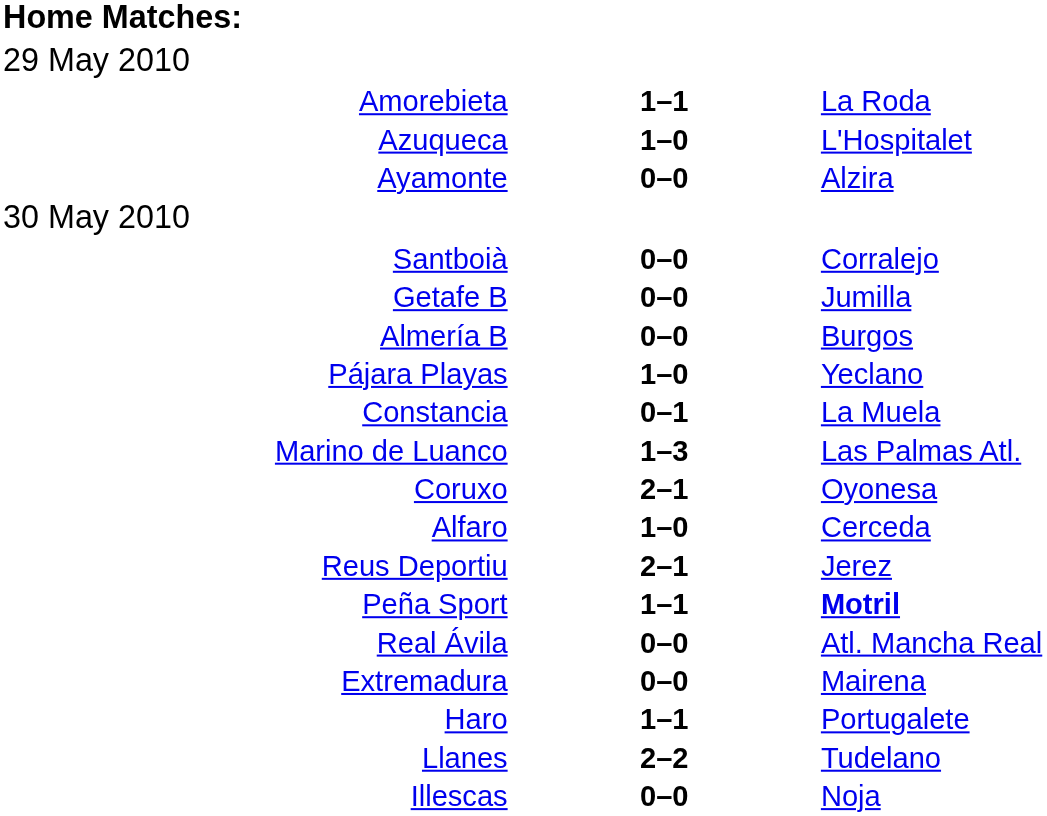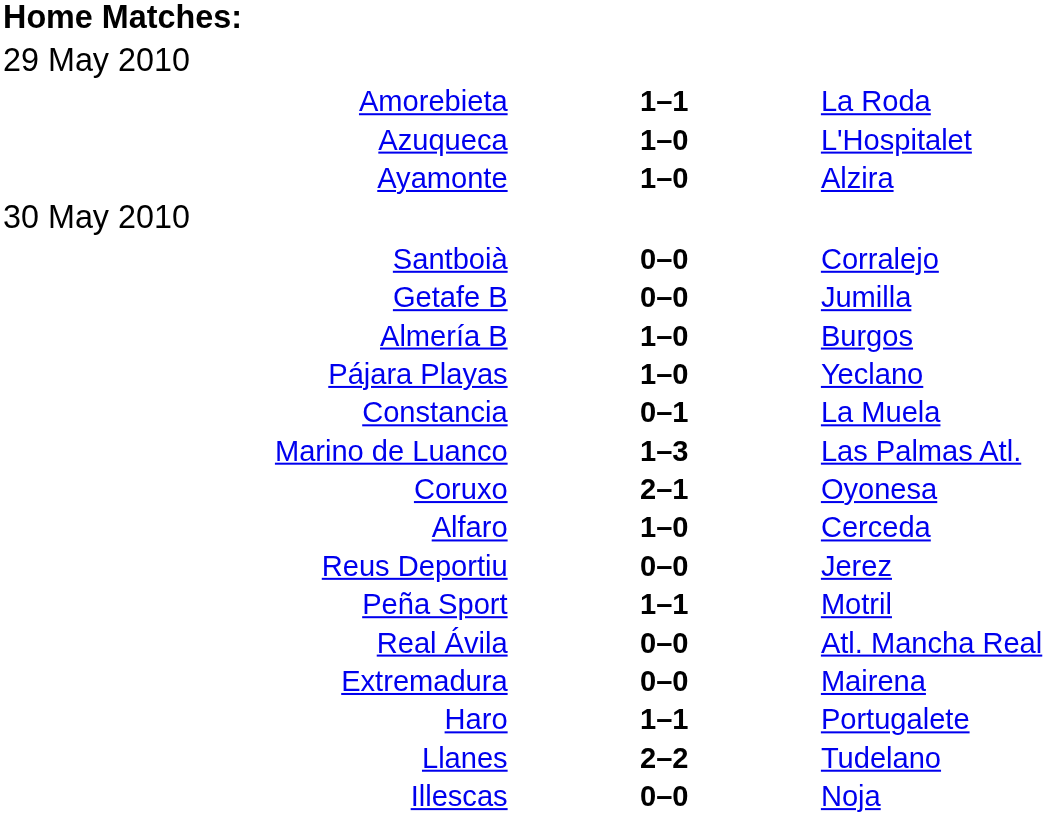 <table width=100% cellspacing=1>
 <tr>
 <th width=20%></th>
 <th width=12%></th>
 <th width=20%></th>
 <th></th>
 </tr>
 <tr>
 <td><strong>Home Matches:</strong></td>
 </tr>
 <tr>
 <td>29 May 2010</td>
 </tr>
 <tr style=font-size:90%>
 <td align=right><a href='#'>Amorebieta</a></td>
 <td align=center><strong>1–1</strong></td>
 <td><a href='#'>La Roda</a></td>
 </tr>
 <tr style=font-size:90%>
 <td align=right><a href='#'>Azuqueca</a></td>
 <td align=center><strong>1–0</strong></td>
 <td><a href='#'>L'Hospitalet</a></td>
 </tr>
 <tr style=font-size:90%>
 <td align=right><a href='#'>Ayamonte</a></td>
-<td align=center><strong>0–0</strong></td>
+<td align=center><strong>1–0</strong></td>
 <td><a href='#'>Alzira</a></td>
 </tr>
 <tr>
 <td>30 May 2010</td>
 </tr>
 <tr style=font-size:90%>
 <td align=right><a href='#'>Santboià</a></td>
 <td align=center><strong>0–0</strong></td>
 <td><a href='#'>Corralejo</a></td>
 </tr>
 <tr style=font-size:90%>
 <td align=right><a href='#'>Getafe B</a></td>
 <td align=center><strong>0–0</strong></td>
 <td><a href='#'>Jumilla</a></td>
 </tr>
 <tr style=font-size:90%>
 <td align=right><a href='#'>Almería B</a></td>
-<td align=center><strong>0–0</strong></td>
+<td align=center><strong>1–0</strong></td>
 <td><a href='#'>Burgos</a></td>
 </tr>
 <tr style=font-size:90%>
 <td align=right><a href='#'>Pájara Playas</a></td>
 <td align=center><strong>1–0</strong></td>
 <td><a href='#'>Yeclano</a></td>
 </tr>
 <tr style=font-size:90%>
 <td align=right><a href='#'>Constancia</a></td>
 <td align=center><strong>0–1</strong></td>
 <td><a href='#'>La Muela</a></td>
 </tr>
 <tr style=font-size:90%>
 <td align=right><a href='#'>Marino de Luanco</a></td>
 <td align=center><strong>1–3</strong></td>
 <td><a href='#'>Las Palmas Atl.</a></td>
 </tr>
 <tr style=font-size:90%>
 <td align=right><a href='#'>Coruxo</a></td>
 <td align=center><strong>2–1</strong></td>
 <td><a href='#'>Oyonesa</a></td>
 </tr>
 <tr style=font-size:90%>
 <td align=right><a href='#'>Alfaro</a></td>
 <td align=center><strong>1–0</strong></td>
 <td><a href='#'>Cerceda</a></td>
 </tr>
 <tr style=font-size:90%>
 <td align=right><a href='#'>Reus Deportiu</a></td>
-<td align=center><strong>2–1</strong></td>
+<td align=center><strong>0–0</strong></td>
 <td><a href='#'>Jerez</a></td>
 </tr>
 <tr style=font-size:90%>
 <td align=right><a href='#'>Peña Sport</a></td>
 <td align=center><strong>1–1</strong></td>
-<td><strong><a href='#'>Motril</a></strong></td>
+<td><a href='#'>Motril</a></td>
 </tr>
 <tr style=font-size:90%>
 <td align=right><a href='#'>Real Ávila</a></td>
 <td align=center><strong>0–0</strong></td>
 <td><a href='#'>Atl. Mancha Real</a></td>
 </tr>
 <tr style=font-size:90%>
 <td align=right><a href='#'>Extremadura</a></td>
 <td align=center><strong>0–0</strong></td>
 <td><a href='#'>Mairena</a></td>
 </tr>
 <tr style=font-size:90%>
 <td align=right><a href='#'>Haro</a></td>
 <td align=center><strong>1–1</strong></td>
 <td><a href='#'>Portugalete</a></td>
 </tr>
 <tr style=font-size:90%>
 <td align=right><a href='#'>Llanes</a></td>
 <td align=center><strong>2–2</strong></td>
 <td><a href='#'>Tudelano</a></td>
 </tr>
 <tr style=font-size:90%>
 <td align=right><a href='#'>Illescas</a></td>
 <td align=center><strong>0–0</strong></td>
 <td><a href='#'>Noja</a></td>
 </tr>
 </table>
